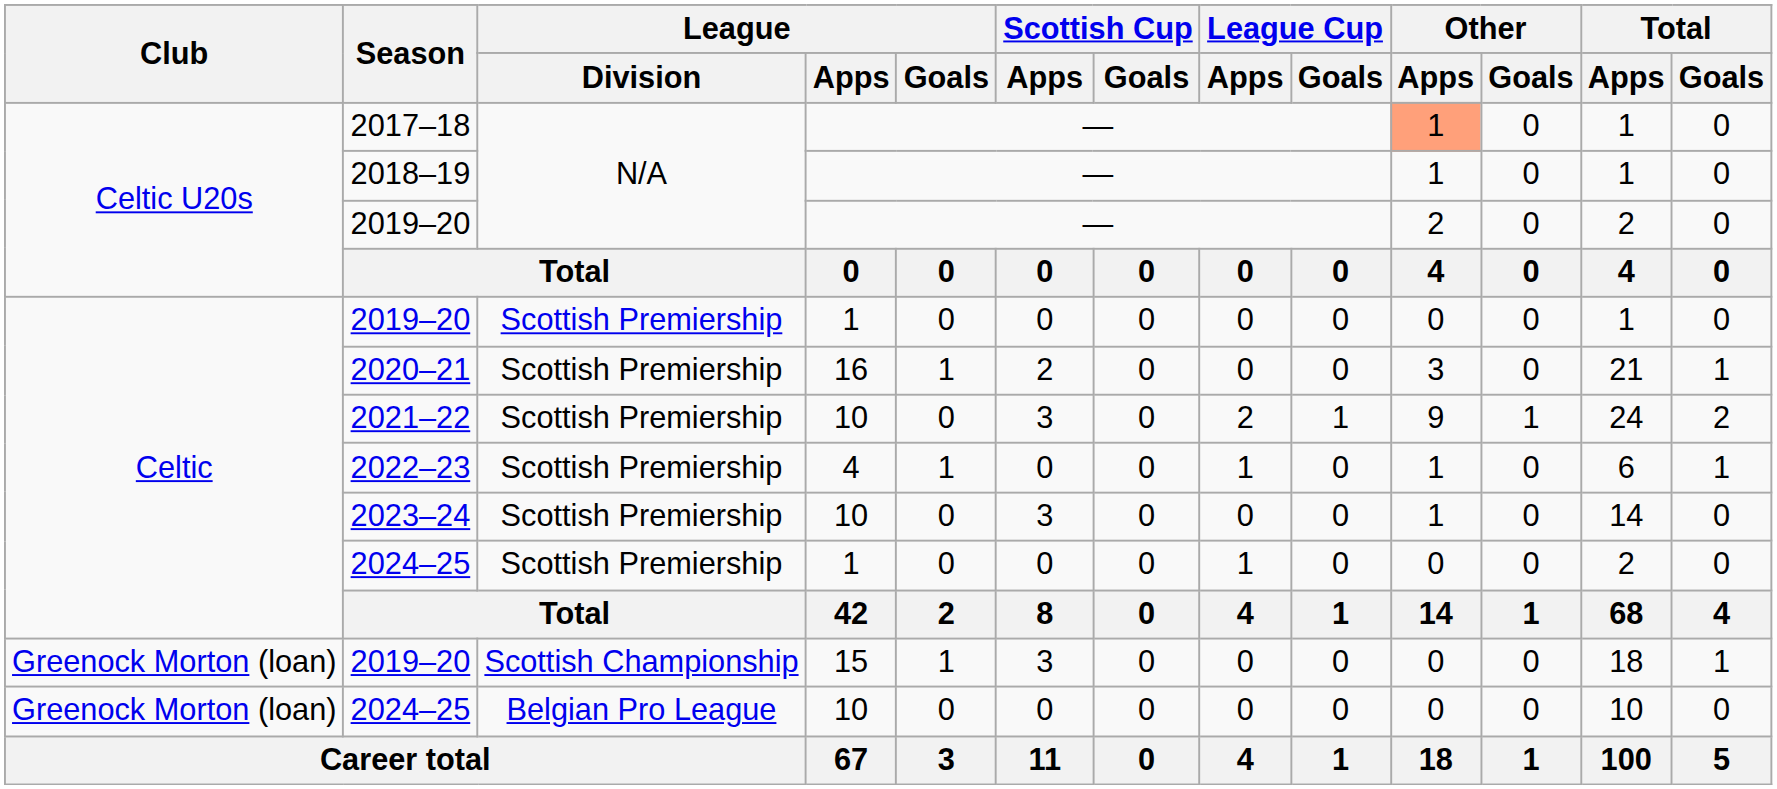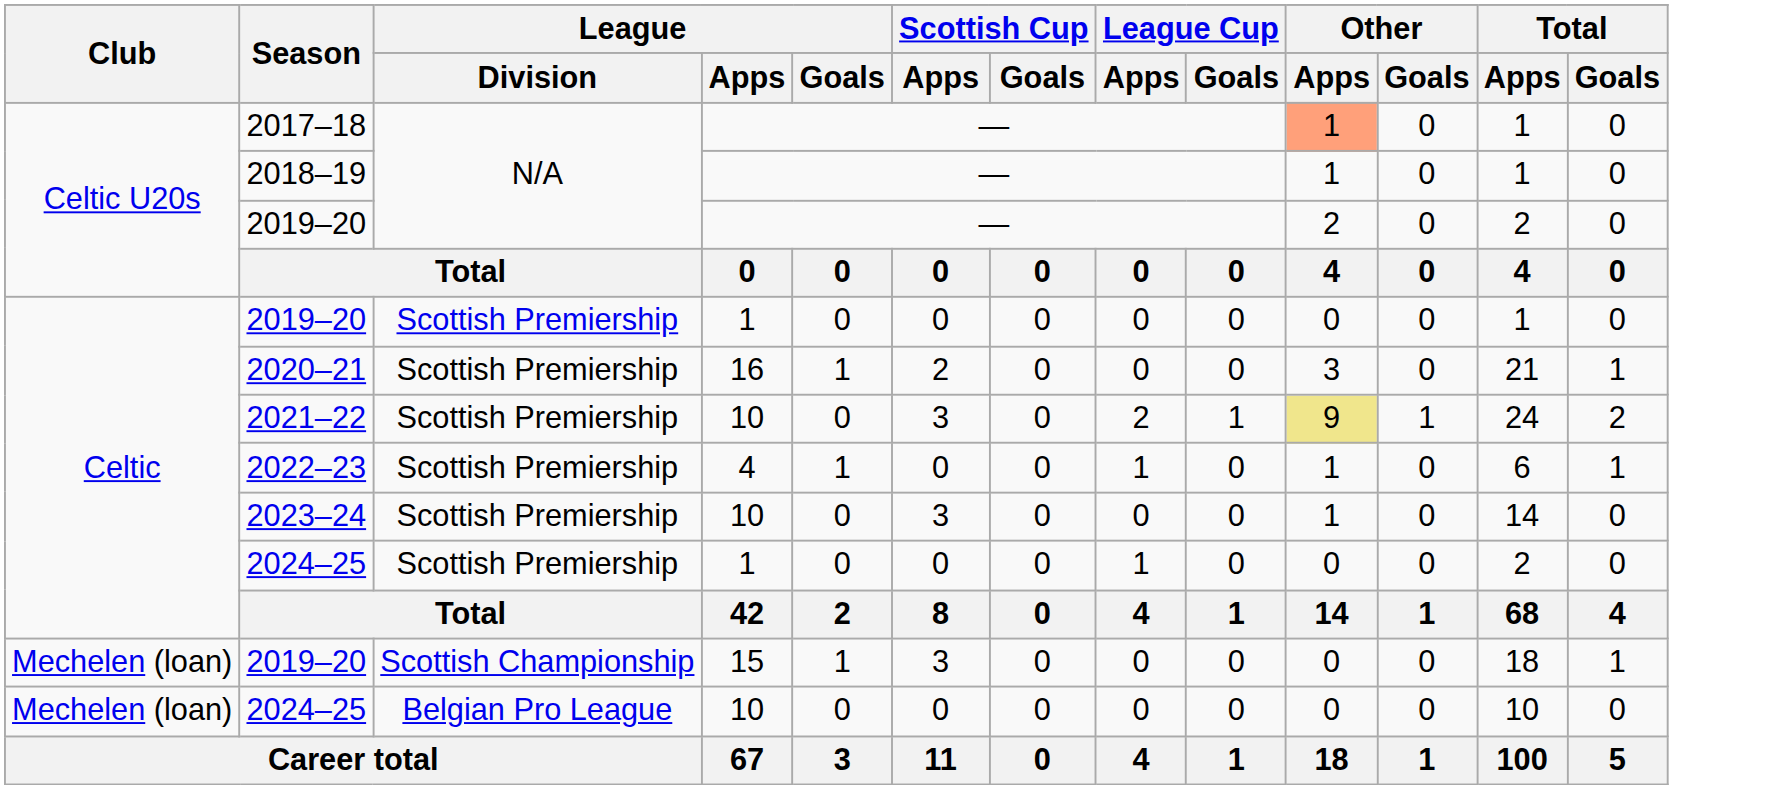 <table class="wikitable" style="text-align: center">
 <tr>
 <th rowspan="2">Club</th>
 <th rowspan="2">Season</th>
 <th colspan="3">League</th>
 <th colspan="2"><a href='#'>Scottish Cup</a></th>
 <th colspan="2"><a href='#'>League Cup</a></th>
 <th colspan="2">Other</th>
 <th colspan="2">Total</th>
 </tr>
 <tr>
 <th>Division</th>
 <th>Apps</th>
 <th>Goals</th>
 <th>Apps</th>
 <th>Goals</th>
 <th>Apps</th>
 <th>Goals</th>
 <th>Apps</th>
 <th>Goals</th>
 <th>Apps</th>
 <th>Goals</th>
 </tr>
 <tr>
 <td rowspan="4"><a href='#'>Celtic U20s</a></td>
 <td>2017–18</td>
 <td rowspan=3>N/A</td>
 <td colspan=6>—</td>
 <td style="background: lightsalmon;">1</td>
 <td>0</td>
 <td>1</td>
 <td>0</td>
 </tr>
 <tr>
 <td>2018–19</td>
 <td colspan=6>—</td>
 <td>1</td>
 <td>0</td>
 <td>1</td>
 <td>0</td>
 </tr>
 <tr>
 <td>2019–20</td>
 <td colspan=6>—</td>
 <td>2</td>
 <td>0</td>
 <td>2</td>
 <td>0</td>
 </tr>
 <tr>
 <th colspan=2>Total</th>
 <th>0</th>
 <th>0</th>
 <th>0</th>
 <th>0</th>
 <th>0</th>
 <th>0</th>
 <th>4</th>
 <th>0</th>
 <th>4</th>
 <th>0</th>
 </tr>
 <tr>
 <td rowspan="7"><a href='#'>Celtic</a></td>
 <td><a href='#'>2019–20</a></td>
 <td><a href='#'>Scottish Premiership</a></td>
 <td>1</td>
 <td>0</td>
 <td>0</td>
 <td>0</td>
 <td>0</td>
 <td>0</td>
 <td>0</td>
 <td>0</td>
 <td>1</td>
 <td>0</td>
 </tr>
 <tr>
 <td><a href='#'>2020–21</a></td>
 <td>Scottish Premiership</td>
 <td>16</td>
 <td>1</td>
 <td>2</td>
 <td>0</td>
 <td>0</td>
 <td>0</td>
 <td>3</td>
 <td>0</td>
 <td>21</td>
 <td>1</td>
 </tr>
 <tr>
 <td><a href='#'>2021–22</a></td>
 <td>Scottish Premiership</td>
 <td>10</td>
 <td>0</td>
 <td>3</td>
 <td>0</td>
 <td>2</td>
 <td>1</td>
-<td>9</td>
+<td style="background: khaki;">9</td>
 <td>1</td>
 <td>24</td>
 <td>2</td>
 </tr>
 <tr>
 <td><a href='#'>2022–23</a></td>
 <td>Scottish Premiership</td>
 <td>4</td>
 <td>1</td>
 <td>0</td>
 <td>0</td>
 <td>1</td>
 <td>0</td>
 <td>1</td>
 <td>0</td>
 <td>6</td>
 <td>1</td>
 </tr>
 <tr>
 <td><a href='#'>2023–24</a></td>
 <td>Scottish Premiership</td>
 <td>10</td>
 <td>0</td>
 <td>3</td>
 <td>0</td>
 <td>0</td>
 <td>0</td>
 <td>1</td>
 <td>0</td>
 <td>14</td>
 <td>0</td>
 </tr>
 <tr>
 <td><a href='#'>2024–25</a></td>
 <td>Scottish Premiership</td>
 <td>1</td>
 <td>0</td>
 <td>0</td>
 <td>0</td>
 <td>1</td>
 <td>0</td>
 <td>0</td>
 <td>0</td>
 <td>2</td>
 <td>0</td>
 </tr>
 <tr>
 <th colspan="2">Total</th>
 <th>42</th>
 <th>2</th>
 <th>8</th>
 <th>0</th>
 <th>4</th>
 <th>1</th>
 <th>14</th>
 <th>1</th>
 <th>68</th>
 <th>4</th>
 </tr>
 <tr>
-<td><a href='#'>Greenock Morton</a> (loan)</td>
+<td><a href='#'>Mechelen</a> (loan)</td>
 <td><a href='#'>2019–20</a></td>
 <td><a href='#'>Scottish Championship</a></td>
 <td>15</td>
 <td>1</td>
 <td>3</td>
 <td>0</td>
 <td>0</td>
 <td>0</td>
 <td>0</td>
 <td>0</td>
 <td>18</td>
 <td>1</td>
 </tr>
 <tr>
-<td><a href='#'>Greenock Morton</a> (loan)</td>
+<td><a href='#'>Mechelen</a> (loan)</td>
 <td><a href='#'>2024–25</a></td>
 <td><a href='#'>Belgian Pro League</a></td>
 <td>10</td>
 <td>0</td>
 <td>0</td>
 <td>0</td>
 <td>0</td>
 <td>0</td>
 <td>0</td>
 <td>0</td>
 <td>10</td>
 <td>0</td>
 </tr>
 <tr>
 <th colspan="3">Career total</th>
 <th>67</th>
 <th>3</th>
 <th>11</th>
 <th>0</th>
 <th>4</th>
 <th>1</th>
 <th>18</th>
 <th>1</th>
 <th>100</th>
 <th>5</th>
 </tr>
 </table>
